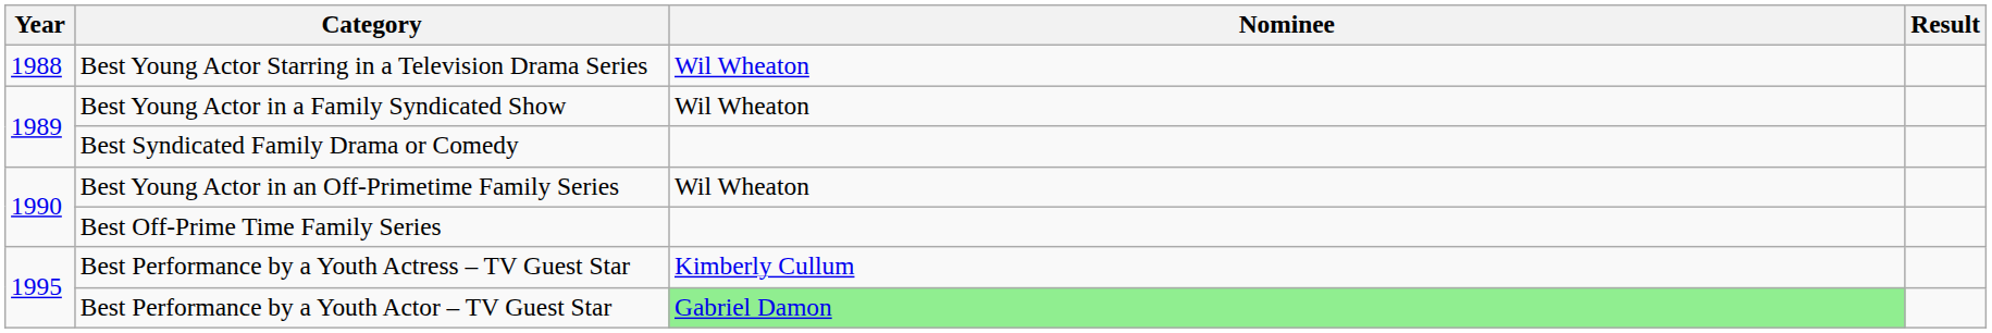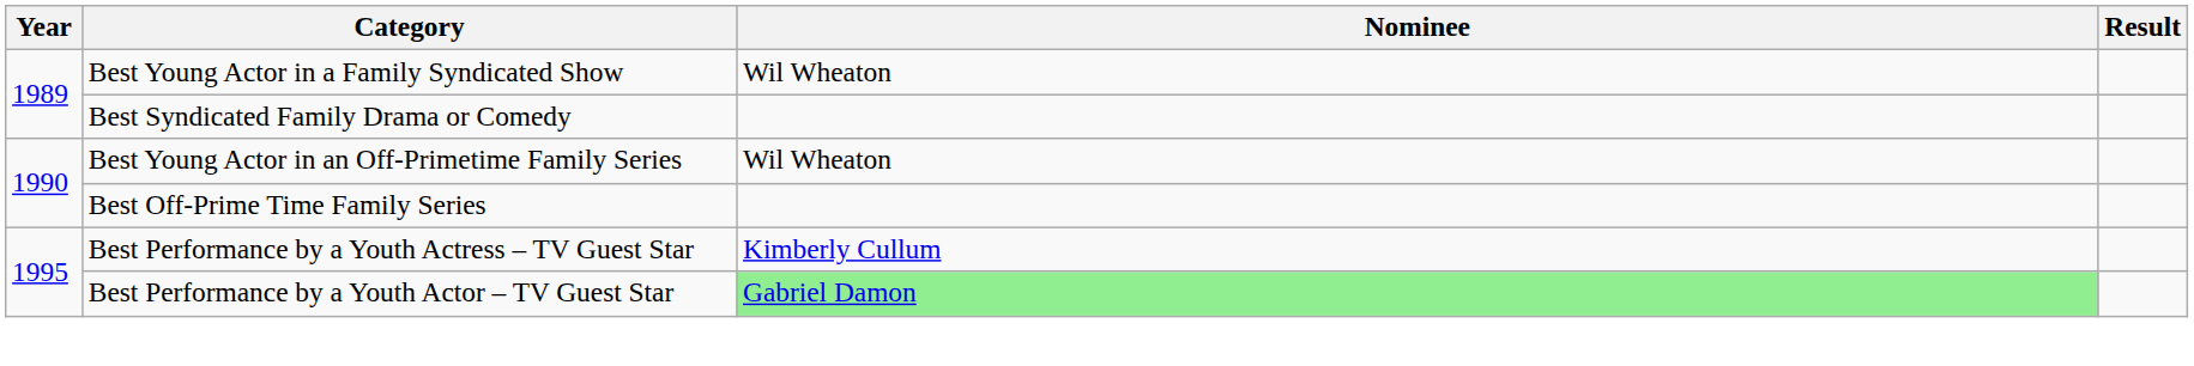 <table class="wikitable plainrowheaders">
 <tr>
 <th scope="col" width="3.5%">Year</th>
 <th scope="col" width="30%">Category</th>
 <th scope="col">Nominee</th>
 <th scope="col" width="3.5%">Result</th>
-</tr>
-<tr>
-<td scope="row"><a href='#'>1988</a></td>
-<td>Best Young Actor Starring in a Television Drama Series</td>
-<td><a href='#'>Wil Wheaton</a></td>
-<td></td>
 </tr>
 <tr>
 <td scope="row" rowspan=2><a href='#'>1989</a></td>
 <td>Best Young Actor in a Family Syndicated Show</td>
 <td>Wil Wheaton</td>
 <td></td>
 </tr>
 <tr>
 <td>Best Syndicated Family Drama or Comedy</td>
 <td></td>
 <td></td>
 </tr>
 <tr>
 <td scope="row" rowspan=2><a href='#'>1990</a></td>
 <td>Best Young Actor in an Off-Primetime Family Series</td>
 <td>Wil Wheaton</td>
 <td></td>
 </tr>
 <tr>
 <td>Best Off-Prime Time Family Series</td>
 <td></td>
 <td></td>
 </tr>
 <tr>
 <td scope="row" rowspan=2><a href='#'>1995</a></td>
 <td>Best Performance by a Youth Actress – TV Guest Star</td>
 <td><a href='#'>Kimberly Cullum</a></td>
 <td></td>
 </tr>
 <tr>
 <td>Best Performance by a Youth Actor – TV Guest Star</td>
 <td style="background: lightgreen;"><a href='#'>Gabriel Damon</a></td>
 <td></td>
 </tr>
 </table>
